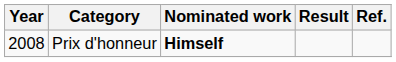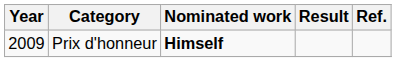 <table class="wikitable sortable">
 <tr>
 <th>Year</th>
 <th>Category</th>
 <th>Nominated work</th>
 <th>Result</th>
 <th>Ref.</th>
 </tr>
 <tr>
-<td>2008</td>
+<td>2009</td>
 <td>Prix d'honneur</td>
 <td><strong>Himself</strong></td>
 <td></td>
 <td></td>
 </tr>
 <tr>
 </tr>
 </table>
